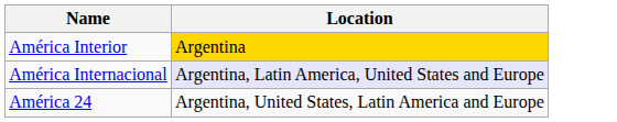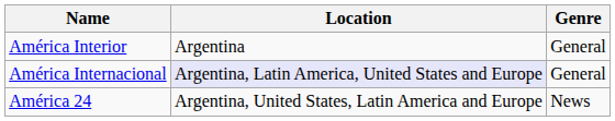 <table class="wikitable">
 <tr>
 <th>Name</th>
 <th>Location</th>
+<th>Genre</th>
 </tr>
 <tr>
 <td><a href='#'>América Interior</a></td>
-<td style="background: gold;">Argentina</td>
+<td>Argentina</td>
+<td>General</td>
 </tr>
 <tr>
 <td><a href='#'>América Internacional</a></td>
 <td style="background: lavender;">Argentina, Latin America, United States and Europe</td>
+<td>General</td>
 </tr>
 <tr>
 <td><a href='#'>América 24</a></td>
 <td>Argentina, United States, Latin America and Europe</td>
+<td>News</td>
 </tr>
 </table>
